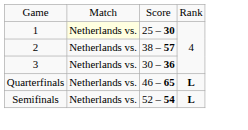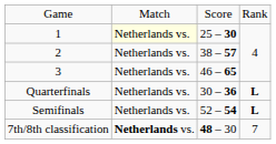 <table class="wikitable">
 <tr>
 <td style="text-align:center;">Game</td>
 <td style="text-align:center;">Match</td>
 <td style="text-align:center;">Score</td>
 <td style="text-align:center;">Rank</td>
 </tr>
 <tr>
 <td style="text-align:center;">1</td>
 <td style="background: lightyellow;">Netherlands vs. <strong></strong></td>
 <td style="text-align:center;">25 – <strong>30</strong></td>
 <td rowspan="3" style="text-align:center;">4</td>
 </tr>
 <tr>
 <td style="text-align:center;">2</td>
 <td>Netherlands vs. <strong></strong></td>
 <td style="text-align:center;">38 – <strong>57</strong></td>
 </tr>
 <tr>
 <td style="text-align:center;">3</td>
 <td>Netherlands vs. <strong></strong></td>
-<td style="text-align:center;">30 – <strong>36</strong></td>
+<td style="text-align:center;">46 – <strong>65</strong></td>
 </tr>
 <tr>
 <td style="text-align:center;">Quarterfinals</td>
 <td>Netherlands vs. <strong></strong></td>
-<td style="text-align:center;">46 – <strong>65</strong></td>
+<td style="text-align:center;">30 – <strong>36</strong></td>
 <td style="text-align:center;"><strong>L</strong></td>
 </tr>
 <tr>
 <td style="text-align:center;">Semifinals</td>
 <td>Netherlands vs. <strong></strong></td>
 <td style="text-align:center;">52 – <strong>54</strong></td>
 <td style="text-align:center;"><strong>L</strong></td>
 </tr>
+<tr>
+<td style="text-align:center;">7th/8th classification</td>
+<td><strong>Netherlands</strong> vs. </td>
+<td style="text-align:center;"><strong>48</strong> – 30</td>
+<td style="text-align:center;">7</td>
+</tr>
 </table>
